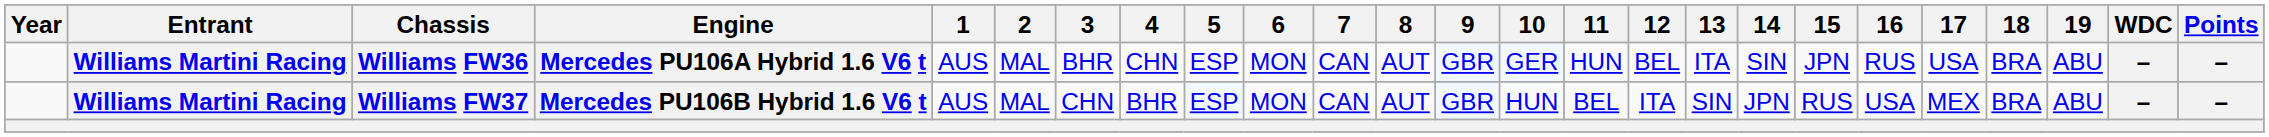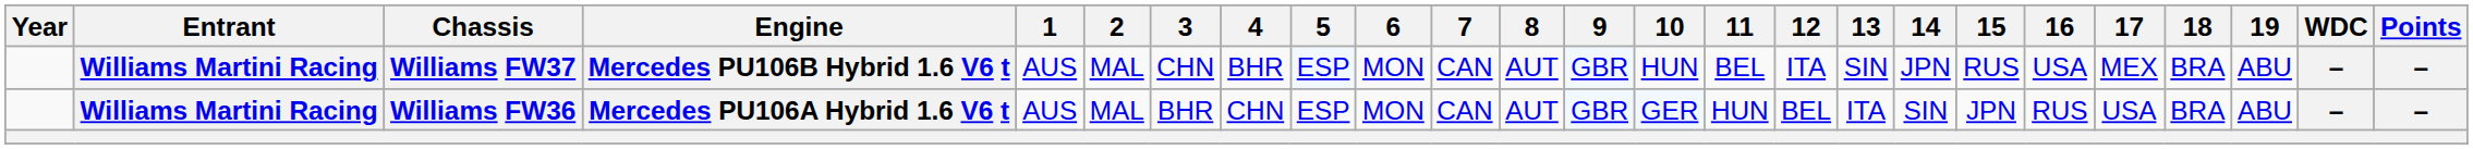 <table class="wikitable" style="font-size: 85%; text-align: center">
 <tr>
 <th>Year</th>
 <th>Entrant</th>
 <th>Chassis</th>
 <th>Engine</th>
 <th>1</th>
 <th>2</th>
 <th>3</th>
 <th>4</th>
 <th>5</th>
 <th>6</th>
 <th>7</th>
 <th>8</th>
 <th>9</th>
 <th>10</th>
 <th>11</th>
 <th>12</th>
 <th>13</th>
 <th>14</th>
 <th>15</th>
 <th>16</th>
 <th>17</th>
 <th>18</th>
 <th>19</th>
 <th>WDC</th>
 <th><a href='#'>Points</a></th>
 </tr>
 <tr>
 <td></td>
 <th nowrap><a href='#'>Williams Martini Racing</a></th>
+<th nowrap><a href='#'>Williams</a> <a href='#'>FW37</a></th>
+<th nowrap><a href='#'>Mercedes</a> PU106B Hybrid 1.6 <a href='#'>V6</a> <a href='#'>t</a></th>
+<td><a href='#'>AUS</a></td>
+<td><a href='#'>MAL</a></td>
+<td><a href='#'>CHN</a></td>
+<td><a href='#'>BHR</a></td>
+<td style="background:#F1F8FF;"><a href='#'>ESP</a><br></td>
+<td><a href='#'>MON</a></td>
+<td><a href='#'>CAN</a></td>
+<td><a href='#'>AUT</a></td>
+<td style="background:#F1F8FF;"><a href='#'>GBR</a><br></td>
+<td><a href='#'>HUN</a></td>
+<td><a href='#'>BEL</a></td>
+<td><a href='#'>ITA</a></td>
+<td><a href='#'>SIN</a></td>
+<td><a href='#'>JPN</a></td>
+<td><a href='#'>RUS</a></td>
+<td><a href='#'>USA</a></td>
+<td><a href='#'>MEX</a></td>
+<td><a href='#'>BRA</a></td>
+<td><a href='#'>ABU</a></td>
+<th>–</th>
+<th>–</th>
+</tr>
+<tr>
+<td></td>
+<th nowrap><a href='#'>Williams Martini Racing</a></th>
 <th nowrap><a href='#'>Williams</a> <a href='#'>FW36</a></th>
 <th nowrap><a href='#'>Mercedes</a> PU106A Hybrid 1.6 <a href='#'>V6</a> <a href='#'>t</a></th>
 <td><a href='#'>AUS</a></td>
 <td><a href='#'>MAL</a></td>
 <td><a href='#'>BHR</a></td>
 <td><a href='#'>CHN</a></td>
 <td><a href='#'>ESP</a></td>
 <td><a href='#'>MON</a></td>
 <td><a href='#'>CAN</a></td>
 <td><a href='#'>AUT</a></td>
 <td style="background:#F1F8FF;"><a href='#'>GBR</a><br></td>
 <td style="background:#F1F8FF;"><a href='#'>GER</a><br></td>
 <td><a href='#'>HUN</a></td>
 <td><a href='#'>BEL</a></td>
 <td><a href='#'>ITA</a></td>
 <td><a href='#'>SIN</a></td>
 <td><a href='#'>JPN</a></td>
 <td><a href='#'>RUS</a></td>
 <td><a href='#'>USA</a></td>
 <td><a href='#'>BRA</a></td>
 <td><a href='#'>ABU</a></td>
 <th>–</th>
 <th>–</th>
 </tr>
 <tr>
-<td></td>
-<th nowrap><a href='#'>Williams Martini Racing</a></th>
-<th nowrap><a href='#'>Williams</a> <a href='#'>FW37</a></th>
-<th nowrap><a href='#'>Mercedes</a> PU106B Hybrid 1.6 <a href='#'>V6</a> <a href='#'>t</a></th>
-<td><a href='#'>AUS</a></td>
-<td><a href='#'>MAL</a></td>
-<td><a href='#'>CHN</a></td>
-<td><a href='#'>BHR</a></td>
-<td style="background:#F1F8FF;"><a href='#'>ESP</a><br></td>
-<td><a href='#'>MON</a></td>
-<td><a href='#'>CAN</a></td>
-<td><a href='#'>AUT</a></td>
-<td style="background:#F1F8FF;"><a href='#'>GBR</a><br></td>
-<td><a href='#'>HUN</a></td>
-<td><a href='#'>BEL</a></td>
-<td><a href='#'>ITA</a></td>
-<td><a href='#'>SIN</a></td>
-<td><a href='#'>JPN</a></td>
-<td><a href='#'>RUS</a></td>
-<td><a href='#'>USA</a></td>
-<td><a href='#'>MEX</a></td>
-<td><a href='#'>BRA</a></td>
-<td><a href='#'>ABU</a></td>
-<th>–</th>
-<th>–</th>
-</tr>
-<tr>
 <th colspan="25"></th>
 </tr>
 </table>
